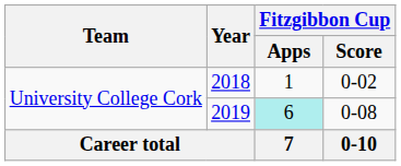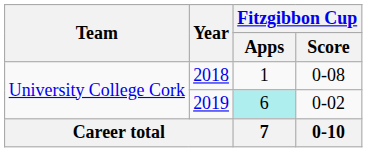 <table class="wikitable" style="text-align:center">
 <tr>
 <th rowspan="2">Team</th>
 <th rowspan="2">Year</th>
 <th colspan="2"><a href='#'>Fitzgibbon Cup</a></th>
 </tr>
 <tr>
 <th>Apps</th>
 <th>Score</th>
 </tr>
 <tr>
 <td rowspan="2"><a href='#'>University College Cork</a></td>
 <td><a href='#'>2018</a></td>
 <td>1</td>
-<td>0-02</td>
+<td>0-08</td>
 </tr>
 <tr>
 <td><a href='#'>2019</a></td>
 <td style="background: paleturquoise;">6</td>
-<td>0-08</td>
+<td>0-02</td>
 </tr>
 <tr>
 <th colspan="2">Career total</th>
 <th>7</th>
 <th>0-10</th>
 </tr>
 </table>
